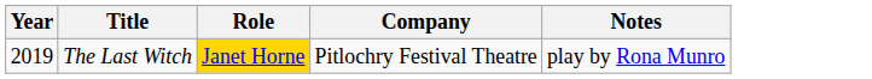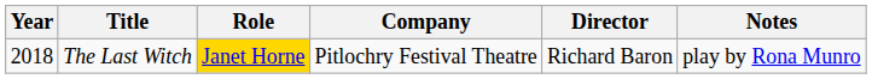 <table class="wikitable">
 <tr>
 <th>Year</th>
 <th>Title</th>
 <th>Role</th>
 <th>Company</th>
+<th>Director</th>
 <th>Notes</th>
 </tr>
 <tr>
-<td>2019</td>
+<td>2018</td>
 <td><em>The Last Witch</em></td>
 <td style="background: gold;"><a href='#'>Janet Horne</a></td>
 <td>Pitlochry Festival Theatre</td>
+<td>Richard Baron</td>
 <td>play by <a href='#'>Rona Munro</a></td>
 </tr>
 </table>
